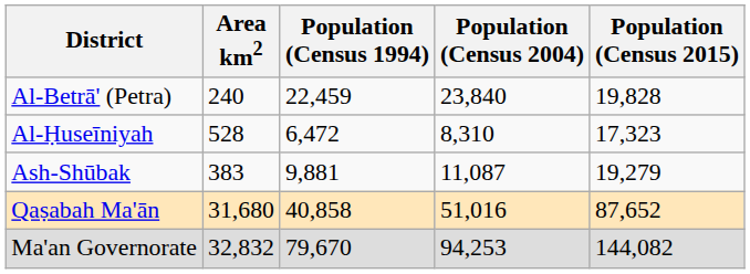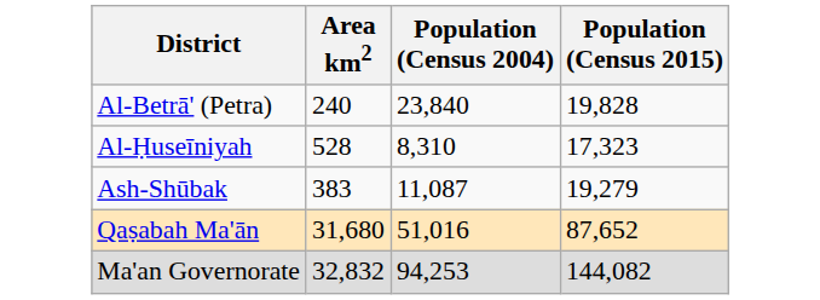 <table class="wikitable sortable" style="margin-left:auto;margin-right:auto" style="text-align:right;">
 <tr>
 <th>District</th>
 <th>Area<br>km<sup>2</sup></th>
-<th>Population<br>(Census 1994)</th>
 <th>Population<br>(Census 2004)</th>
 <th>Population<br>(Census 2015)</th>
 </tr>
 <tr>
 <td align="left"><a href='#'>Al-Betrā'</a> (Petra)</td>
 <td>240</td>
-<td>22,459</td>
 <td>23,840</td>
 <td>19,828</td>
 </tr>
 <tr>
 <td align="left"><a href='#'>Al-Ḥuseīniyah</a></td>
 <td>528</td>
-<td>6,472</td>
 <td>8,310</td>
 <td>17,323</td>
 </tr>
 <tr>
 <td align="left"><a href='#'>Ash-Shūbak</a></td>
 <td>383</td>
-<td>9,881</td>
 <td>11,087</td>
 <td>19,279</td>
 </tr>
 <tr style="background:#FFE7BA">
 <td align="left"><a href='#'>Qaṣabah Ma'ān</a></td>
 <td>31,680</td>
-<td>40,858</td>
 <td>51,016</td>
 <td>87,652</td>
 </tr>
 <tr style="background:#DDDDDD;"  | class="sortbottom">
 <td align="left">Ma'an Governorate</td>
 <td>32,832</td>
-<td>79,670</td>
 <td>94,253</td>
 <td>144,082</td>
 </tr>
 </table>
